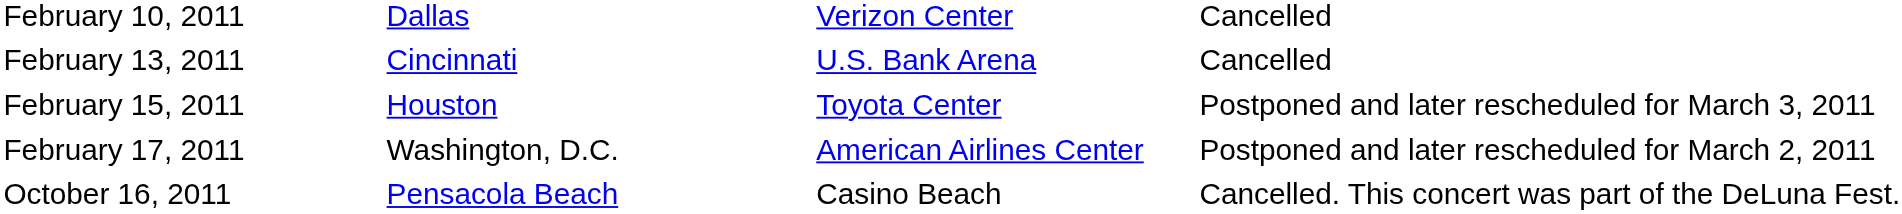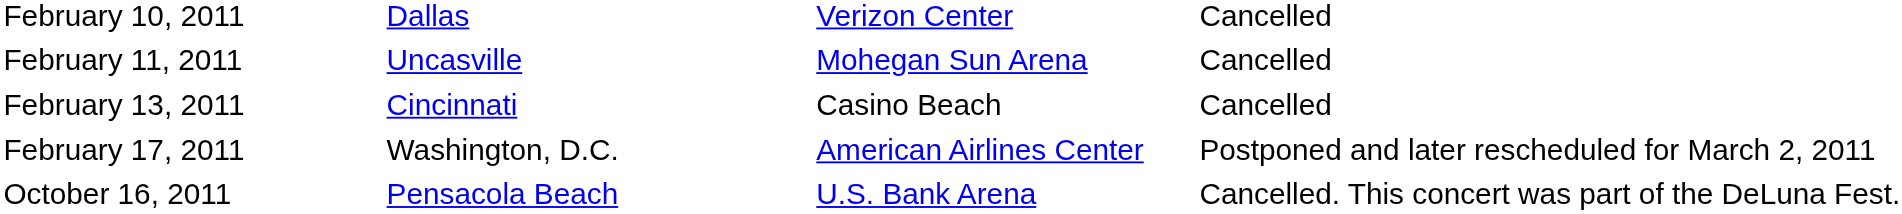 <table cellpadding="2" style="border: 0px solid darkgray;">
 <tr>
 <th width="200"></th>
 <th width="225"></th>
 <th width="200"></th>
 <th width="700"></th>
 </tr>
 <tr border="0">
 <td>February 10, 2011</td>
 <td><a href='#'>Dallas</a></td>
 <td><a href='#'>Verizon Center</a></td>
 <td>Cancelled</td>
 </tr>
 <tr>
-<td>February 13, 2011</td>
-<td><a href='#'>Cincinnati</a></td>
-<td><a href='#'>U.S. Bank Arena</a></td>
+<td>February 11, 2011</td>
+<td><a href='#'>Uncasville</a></td>
+<td><a href='#'>Mohegan Sun Arena</a></td>
 <td>Cancelled</td>
 </tr>
 <tr>
-<td>February 15, 2011</td>
-<td><a href='#'>Houston</a></td>
-<td><a href='#'>Toyota Center</a></td>
-<td>Postponed and later rescheduled for March 3, 2011</td>
+<td>February 13, 2011</td>
+<td><a href='#'>Cincinnati</a></td>
+<td>Casino Beach</td>
+<td>Cancelled</td>
 </tr>
 <tr>
 <td>February 17, 2011</td>
 <td>Washington, D.C.</td>
 <td><a href='#'>American Airlines Center</a></td>
 <td>Postponed and later rescheduled for March 2, 2011</td>
 </tr>
 <tr>
 <td>October 16, 2011</td>
 <td><a href='#'>Pensacola Beach</a></td>
-<td>Casino Beach</td>
+<td><a href='#'>U.S. Bank Arena</a></td>
 <td>Cancelled. This concert was part of the DeLuna Fest.</td>
 </tr>
 </table>
